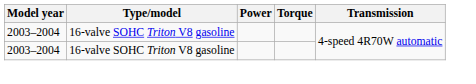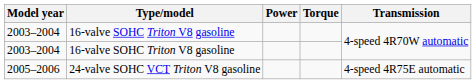 <table class="wikitable">
 <tr>
 <th>Model year</th>
 <th>Type/model</th>
 <th>Power</th>
 <th>Torque</th>
 <th>Transmission</th>
 </tr>
 <tr>
 <td>2003–2004</td>
 <td> 16-valve <a href='#'>SOHC</a> <a href='#'><em>Triton</em> V8</a> <a href='#'>gasoline</a></td>
 <td></td>
 <td></td>
 <td rowspan=2>4-speed 4R70W <a href='#'>automatic</a></td>
 </tr>
 <tr>
 <td>2003–2004</td>
 <td> 16-valve SOHC <em>Triton</em> V8 gasoline</td>
 <td></td>
 <td></td>
 </tr>
+<tr>
+<td>2005–2006</td>
+<td> 24-valve SOHC <a href='#'>VCT</a> <em>Triton</em> V8 gasoline</td>
+<td></td>
+<td></td>
+<td>4-speed 4R75E automatic</td>
+</tr>
 </table>
